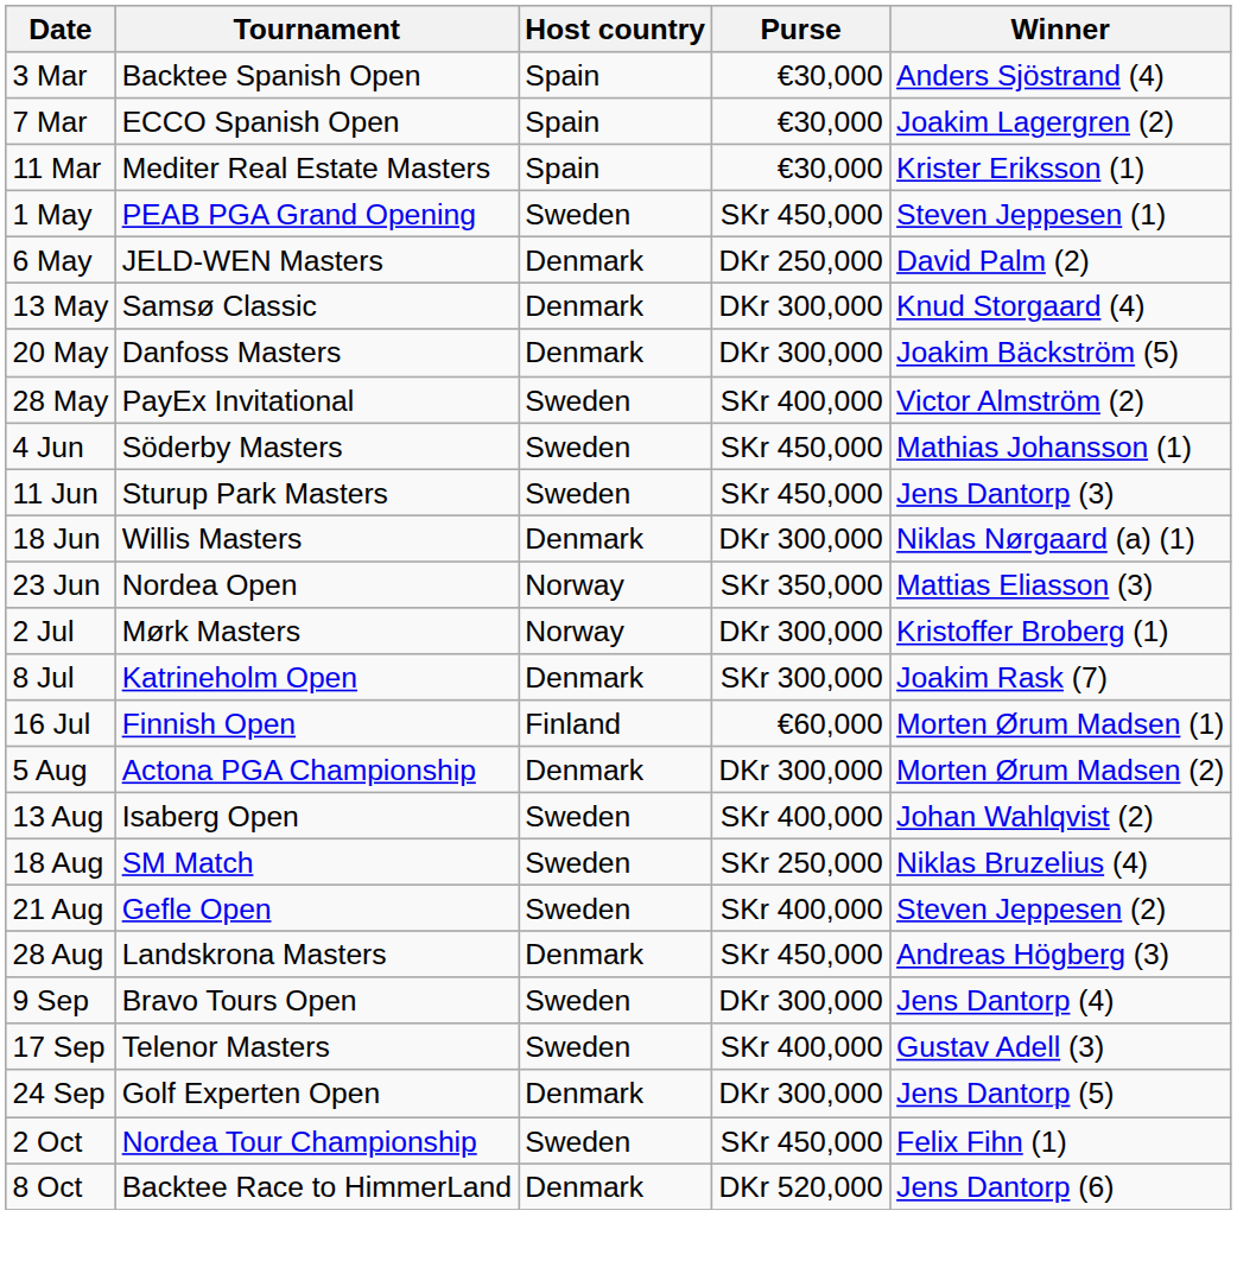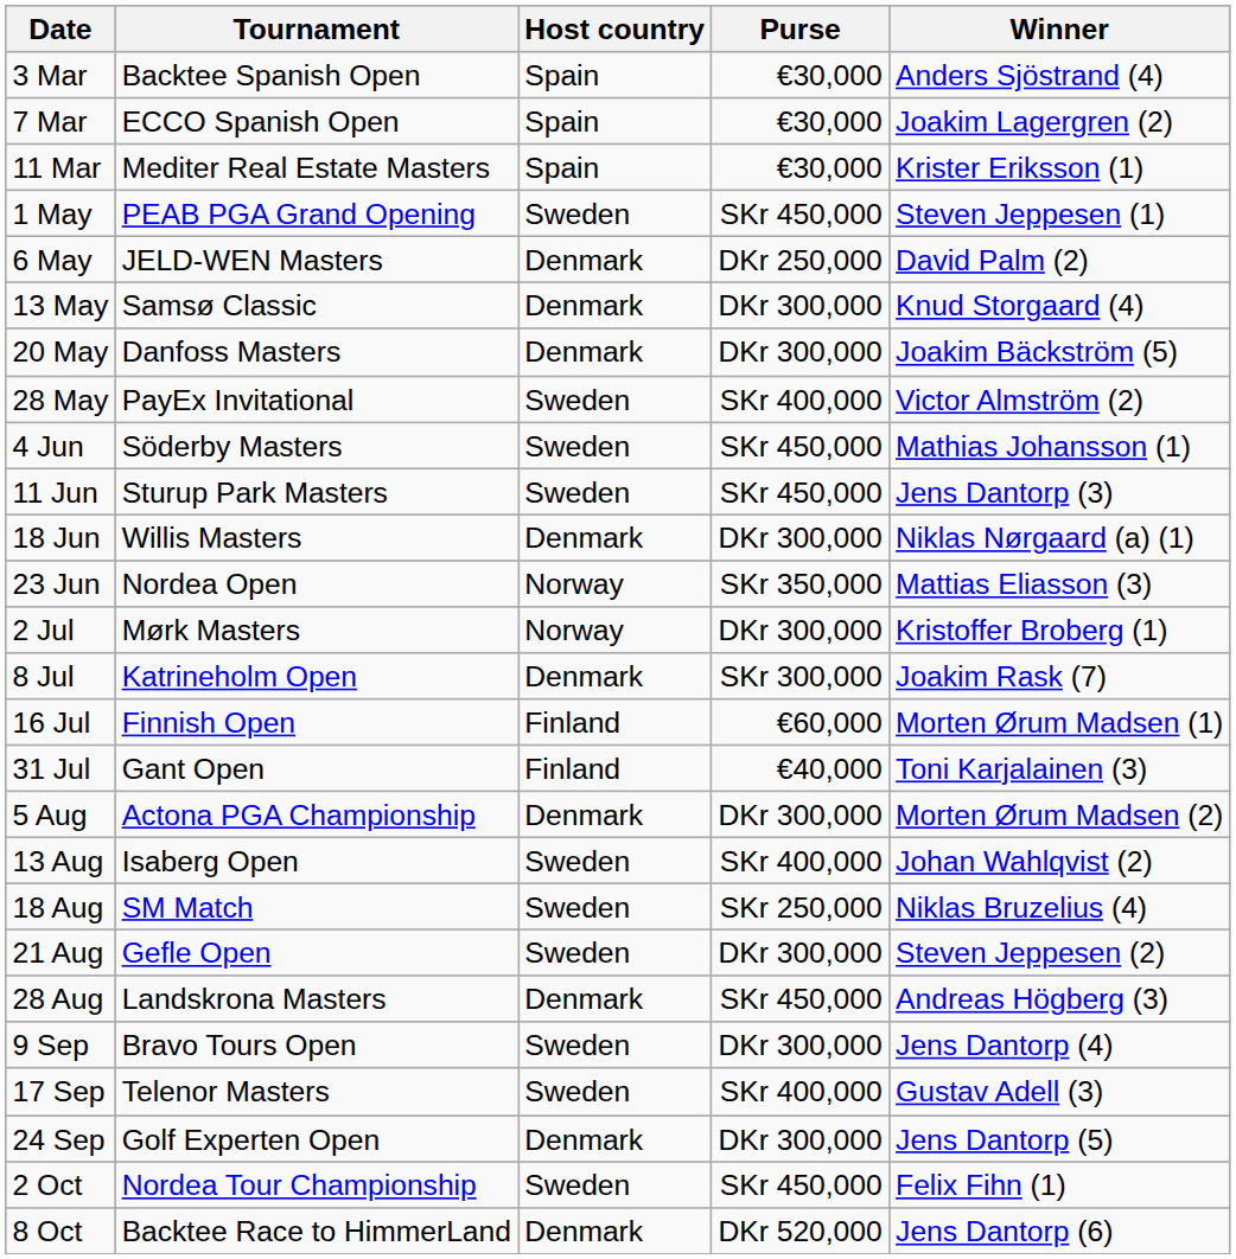 <table class="wikitable" style="font-size:95%;">
 <tr>
 <th>Date</th>
 <th>Tournament</th>
 <th>Host country</th>
 <th>Purse</th>
 <th>Winner</th>
 </tr>
 <tr>
 <td>3 Mar</td>
 <td>Backtee Spanish Open</td>
 <td>Spain</td>
 <td align=right>€30,000</td>
 <td> <a href='#'>Anders Sjöstrand</a> (4)</td>
 </tr>
 <tr>
 <td>7 Mar</td>
 <td>ECCO Spanish Open</td>
 <td>Spain</td>
 <td align=right>€30,000</td>
 <td> <a href='#'>Joakim Lagergren</a> (2)</td>
 </tr>
 <tr>
 <td>11 Mar</td>
 <td>Mediter Real Estate Masters</td>
 <td>Spain</td>
 <td align=right>€30,000</td>
 <td> <a href='#'>Krister Eriksson</a> (1)</td>
 </tr>
 <tr>
 <td>1 May</td>
 <td><a href='#'>PEAB PGA Grand Opening</a></td>
 <td>Sweden</td>
 <td align=right>SKr 450,000</td>
 <td> <a href='#'>Steven Jeppesen</a> (1)</td>
 </tr>
 <tr>
 <td>6 May</td>
 <td>JELD-WEN Masters</td>
 <td>Denmark</td>
 <td align=right>DKr 250,000</td>
 <td> <a href='#'>David Palm</a> (2)</td>
 </tr>
 <tr>
 <td>13 May</td>
 <td>Samsø Classic</td>
 <td>Denmark</td>
 <td align=right>DKr 300,000</td>
 <td> <a href='#'>Knud Storgaard</a> (4)</td>
 </tr>
 <tr>
 <td>20 May</td>
 <td>Danfoss Masters</td>
 <td>Denmark</td>
 <td align=right>DKr 300,000</td>
 <td> <a href='#'>Joakim Bäckström</a> (5)</td>
 </tr>
 <tr>
 <td>28 May</td>
 <td>PayEx Invitational</td>
 <td>Sweden</td>
 <td align=right>SKr 400,000</td>
 <td> <a href='#'>Victor Almström</a> (2)</td>
 </tr>
 <tr>
 <td>4 Jun</td>
 <td>Söderby Masters</td>
 <td>Sweden</td>
 <td align=right>SKr 450,000</td>
 <td> <a href='#'>Mathias Johansson</a> (1)</td>
 </tr>
 <tr>
 <td>11 Jun</td>
 <td>Sturup Park Masters</td>
 <td>Sweden</td>
 <td align=right>SKr 450,000</td>
 <td> <a href='#'>Jens Dantorp</a> (3)</td>
 </tr>
 <tr>
 <td>18 Jun</td>
 <td>Willis Masters</td>
 <td>Denmark</td>
 <td align=right>DKr 300,000</td>
 <td> <a href='#'>Niklas Nørgaard</a> (a) (1)</td>
 </tr>
 <tr>
 <td>23 Jun</td>
 <td>Nordea Open</td>
 <td>Norway</td>
 <td align=right>SKr 350,000</td>
 <td> <a href='#'>Mattias Eliasson</a> (3)</td>
 </tr>
 <tr>
 <td>2 Jul</td>
 <td>Mørk Masters</td>
 <td>Norway</td>
 <td align=right>DKr 300,000</td>
 <td> <a href='#'>Kristoffer Broberg</a> (1)</td>
 </tr>
 <tr>
 <td>8 Jul</td>
 <td><a href='#'>Katrineholm Open</a></td>
 <td>Denmark</td>
 <td align=right>SKr 300,000</td>
 <td> <a href='#'>Joakim Rask</a> (7)</td>
 </tr>
 <tr>
 <td>16 Jul</td>
 <td><a href='#'>Finnish Open</a></td>
 <td>Finland</td>
 <td align=right>€60,000</td>
 <td> <a href='#'>Morten Ørum Madsen</a> (1)</td>
 </tr>
 <tr>
+<td>31 Jul</td>
+<td>Gant Open</td>
+<td>Finland</td>
+<td align=right>€40,000</td>
+<td> <a href='#'>Toni Karjalainen</a> (3)</td>
+</tr>
+<tr>
 <td>5 Aug</td>
 <td><a href='#'>Actona PGA Championship</a></td>
 <td>Denmark</td>
 <td align=right>DKr 300,000</td>
 <td> <a href='#'>Morten Ørum Madsen</a> (2)</td>
 </tr>
 <tr>
 <td>13 Aug</td>
 <td>Isaberg Open</td>
 <td>Sweden</td>
 <td align=right>SKr 400,000</td>
 <td> <a href='#'>Johan Wahlqvist</a> (2)</td>
 </tr>
 <tr>
 <td>18 Aug</td>
 <td><a href='#'>SM Match</a></td>
 <td>Sweden</td>
 <td align=right>SKr 250,000</td>
 <td> <a href='#'>Niklas Bruzelius</a> (4)</td>
 </tr>
 <tr>
 <td>21 Aug</td>
 <td><a href='#'>Gefle Open</a></td>
 <td>Sweden</td>
-<td align=right>SKr 400,000</td>
+<td align=right>DKr 300,000</td>
 <td> <a href='#'>Steven Jeppesen</a> (2)</td>
 </tr>
 <tr>
 <td>28 Aug</td>
 <td>Landskrona Masters</td>
 <td>Denmark</td>
 <td align=right>SKr 450,000</td>
 <td> <a href='#'>Andreas Högberg</a> (3)</td>
 </tr>
 <tr>
 <td>9 Sep</td>
 <td>Bravo Tours Open</td>
 <td>Sweden</td>
 <td align=right>DKr 300,000</td>
 <td> <a href='#'>Jens Dantorp</a> (4)</td>
 </tr>
 <tr>
 <td>17 Sep</td>
 <td>Telenor Masters</td>
 <td>Sweden</td>
 <td align=right>SKr 400,000</td>
 <td> <a href='#'>Gustav Adell</a> (3)</td>
 </tr>
 <tr>
 <td>24 Sep</td>
 <td>Golf Experten Open</td>
 <td>Denmark</td>
 <td align=right>DKr 300,000</td>
 <td> <a href='#'>Jens Dantorp</a> (5)</td>
 </tr>
 <tr>
 <td>2 Oct</td>
 <td><a href='#'>Nordea Tour Championship</a></td>
 <td>Sweden</td>
 <td align=right>SKr 450,000</td>
 <td> <a href='#'>Felix Fihn</a> (1)</td>
 </tr>
 <tr>
 <td>8 Oct</td>
 <td>Backtee Race to HimmerLand</td>
 <td>Denmark</td>
 <td align=right>DKr 520,000</td>
 <td> <a href='#'>Jens Dantorp</a> (6)</td>
 </tr>
 </table>
